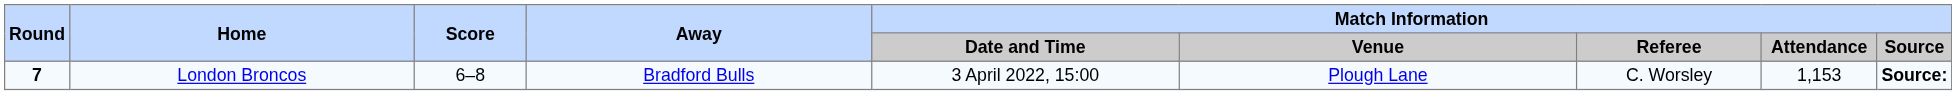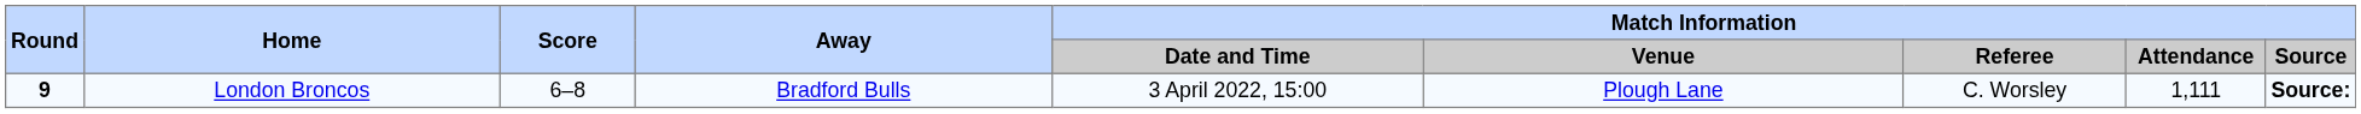 <table border=1 style="border-collapse:collapse; font-size:90%; text-align:center;" cellpadding=3 cellspacing=0 width=100%>
 <tr style="background:#c1d8ff;">
 <th scope="col" rowspan=2 width=1%>Round</th>
 <th scope="col" rowspan=2 width=19%>Home</th>
 <th scope="col" rowspan=2 width=6%>Score</th>
 <th scope="col" rowspan=2 width=19%>Away</th>
 <th colspan=5>Match Information</th>
 </tr>
 <tr style="background:#cccccc;">
 <th scope="col" width=17%>Date and Time</th>
 <th scope="col" width=22%>Venue</th>
 <th scope="col" width=10%>Referee</th>
 <th scope="col" width=7%>Attendance</th>
 <th scope="col" width=7%>Source</th>
 </tr>
 <tr style="background:#f5faff;">
-<td><strong>7</strong></td>
+<td><strong>9</strong></td>
 <td> <a href='#'>London Broncos</a></td>
 <td>6–8</td>
 <td> <a href='#'>Bradford Bulls</a></td>
 <td>3 April 2022, 15:00</td>
 <td><a href='#'>Plough Lane</a></td>
 <td>C. Worsley</td>
-<td>1,153</td>
+<td>1,111</td>
 <td><strong>Source:</strong></td>
 </tr>
 </table>
